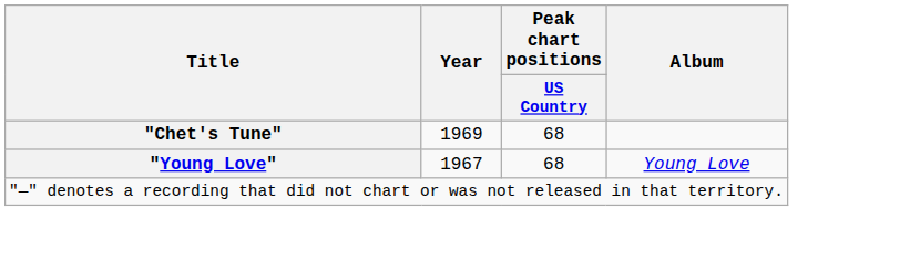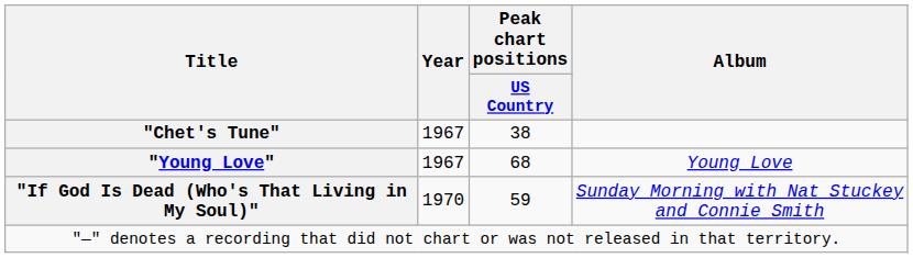 <table class="wikitable plainrowheaders" style="text-align:center;" border="1">
 <tr>
 <th scope="col" rowspan="2" style="width:23em;">Title</th>
 <th scope="col" rowspan="2">Year</th>
 <th scope="col" colspan="1">Peak<br>chart<br>positions</th>
 <th scope="col" rowspan="2">Album</th>
 </tr>
 <tr>
 <th scope="col" style="width:3.9em;font-size:90%;"><a href='#'>US<br>Country</a><br></th>
 </tr>
 <tr>
 <th scope="row">"Chet's Tune"<br></th>
-<td>1969</td>
-<td>68</td>
+<td>1967</td>
+<td>38</td>
 <td></td>
 </tr>
 <tr>
 <th scope="row">"<a href='#'>Young Love</a>"<br></th>
 <td>1967</td>
 <td>68</td>
 <td><em><a href='#'>Young Love</a></em></td>
 </tr>
 <tr>
+<th scope="row">"If God Is Dead (Who's That Living in My Soul)"<br></th>
+<td>1970</td>
+<td>59</td>
+<td><em><a href='#'>Sunday Morning with Nat Stuckey<br>and Connie Smith</a></em></td>
+</tr>
+<tr>
 <td colspan="4" style="font-size:90%">"—" denotes a recording that did not chart or was not released in that territory.</td>
 </tr>
 </table>
